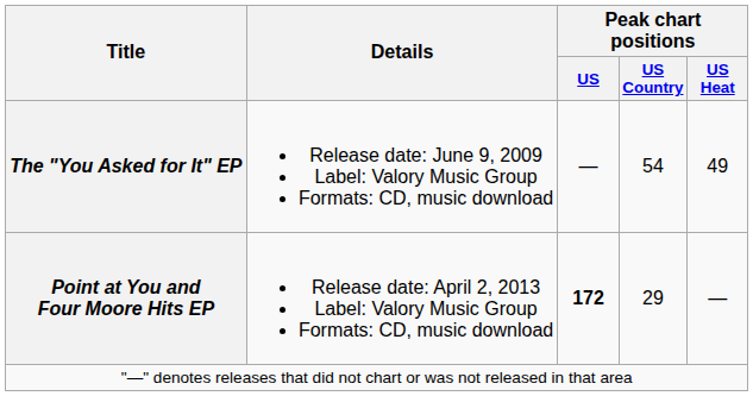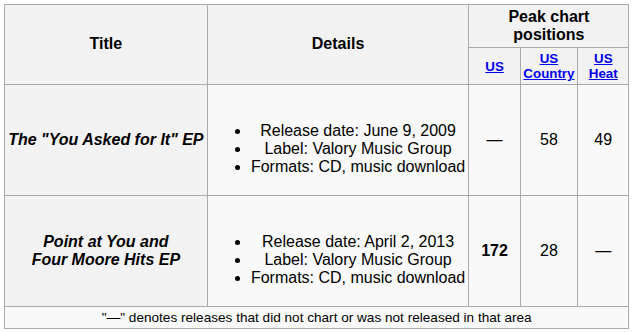 <table class="wikitable plainrowheaders" style="text-align:center;">
 <tr>
 <th scope="col" rowspan="2">Title</th>
 <th scope="col" rowspan="2">Details</th>
 <th scope="col" colspan="3">Peak chart positions</th>
 </tr>
 <tr style="font-size:smaller;">
 <th scope="col" style="width:45px;"><a href='#'>US</a><br></th>
 <th scope="col" style="width:45px;"><a href='#'>US Country</a><br></th>
 <th scope="col" style="width:45px;"><a href='#'>US<br>Heat</a><br></th>
 </tr>
 <tr>
 <th scope="row"><em>The "You Asked for It" EP</em></th>
 <td><br><ul><li>Release date: June 9, 2009</li><li>Label: Valory Music Group</li><li>Formats: CD, music download</li></ul></td>
 <td>—</td>
-<td>54</td>
+<td>58</td>
 <td>49</td>
 </tr>
 <tr>
 <th scope="row"><em>Point at You and<br>Four Moore Hits EP</em></th>
 <td><br><ul><li>Release date: April 2, 2013</li><li>Label: Valory Music Group</li><li>Formats: CD, music download</li></ul></td>
 <td><strong>172</strong></td>
-<td>29</td>
+<td>28</td>
 <td>—</td>
 </tr>
 <tr>
 <td colspan="5" style="font-size:85%">"—" denotes releases that did not chart or was not released in that area</td>
 </tr>
 </table>
